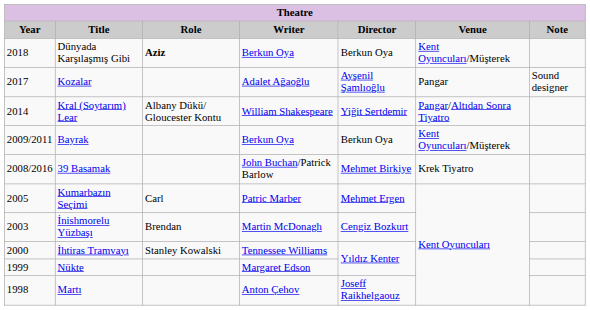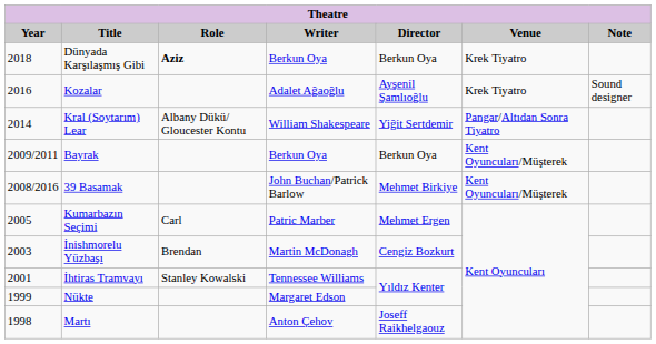 <table class="wikitable" style="font-size:100%">
 <tr>
 <th colspan="7" style="background:#DCC0E4">Theatre</th>
 </tr>
 <tr>
 <th style="background:#CCCCCC">Year</th>
 <th style="background:#CCCCCC">Title</th>
 <th style="background:#CCCCCC">Role</th>
 <th style="background:#CCCCCC">Writer</th>
 <th style="background:#CCCCCC">Director</th>
 <th style="background:#CCCCCC">Venue</th>
 <th style="background:#CCCCCC">Note</th>
 </tr>
 <tr>
 <td>2018</td>
 <td>Dünyada Karşılaşmış Gibi</td>
 <td><strong>Aziz</strong></td>
 <td><a href='#'>Berkun Oya</a></td>
 <td>Berkun Oya</td>
-<td><a href='#'>Kent Oyuncuları</a>/Müşterek</td>
+<td>Krek Tiyatro</td>
 <td></td>
 </tr>
 <tr>
-<td>2017</td>
+<td>2016</td>
 <td><a href='#'>Kozalar</a></td>
 <td></td>
 <td><a href='#'>Adalet Ağaoğlu</a></td>
 <td><a href='#'>Ayşenil Şamlıoğlu</a></td>
-<td>Pangar</td>
+<td>Krek Tiyatro</td>
 <td>Sound designer</td>
 </tr>
 <tr>
 <td>2014</td>
 <td><a href='#'>Kral (Soytarım) Lear</a></td>
 <td>Albany Dükü/ Gloucester Kontu</td>
 <td><a href='#'>William Shakespeare</a></td>
 <td><a href='#'>Yiğit Sertdemir</a></td>
 <td><a href='#'>Pangar</a>/<a href='#'>Altıdan Sonra Tiyatro</a></td>
 <td></td>
 </tr>
 <tr>
 <td>2009/2011</td>
 <td><a href='#'>Bayrak</a></td>
 <td></td>
 <td><a href='#'>Berkun Oya</a></td>
 <td>Berkun Oya</td>
 <td><a href='#'>Kent Oyuncuları</a>/Müşterek</td>
 <td></td>
 </tr>
 <tr>
 <td>2008/2016 </td>
 <td><a href='#'>39 Basamak</a></td>
 <td></td>
 <td><a href='#'>John Buchan</a>/Patrick Barlow</td>
 <td><a href='#'>Mehmet Birkiye</a></td>
-<td>Krek Tiyatro</td>
+<td><a href='#'>Kent Oyuncuları</a>/Müşterek</td>
 <td></td>
 </tr>
 <tr>
 <td>2005</td>
 <td><a href='#'>Kumarbazın Seçimi</a></td>
 <td>Carl</td>
 <td><a href='#'>Patric Marber</a></td>
 <td><a href='#'>Mehmet Ergen</a></td>
 <td rowspan="5"><a href='#'>Kent Oyuncuları</a></td>
 <td></td>
 </tr>
 <tr>
 <td>2003</td>
 <td><a href='#'>İnishmorelu Yüzbaşı</a></td>
 <td>Brendan</td>
 <td><a href='#'>Martin McDonagh</a></td>
 <td><a href='#'>Cengiz Bozkurt</a></td>
 <td></td>
 </tr>
 <tr>
-<td>2000</td>
+<td>2001</td>
 <td><a href='#'>İhtiras Tramvayı</a></td>
 <td>Stanley Kowalski</td>
 <td><a href='#'>Tennessee Williams</a></td>
 <td rowspan="2"><a href='#'>Yıldız Kenter</a></td>
 <td></td>
 </tr>
 <tr>
 <td>1999</td>
 <td><a href='#'>Nükte</a></td>
 <td></td>
 <td><a href='#'>Margaret Edson</a></td>
 <td></td>
 </tr>
 <tr>
 <td>1998</td>
 <td><a href='#'>Martı</a></td>
 <td></td>
 <td><a href='#'>Anton Çehov</a></td>
 <td><a href='#'>Joseff Raikhelgaouz</a></td>
 <td></td>
 </tr>
 </table>
